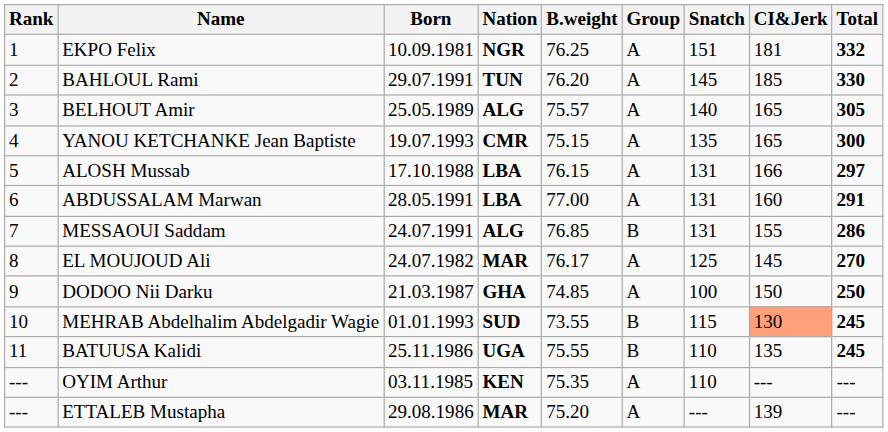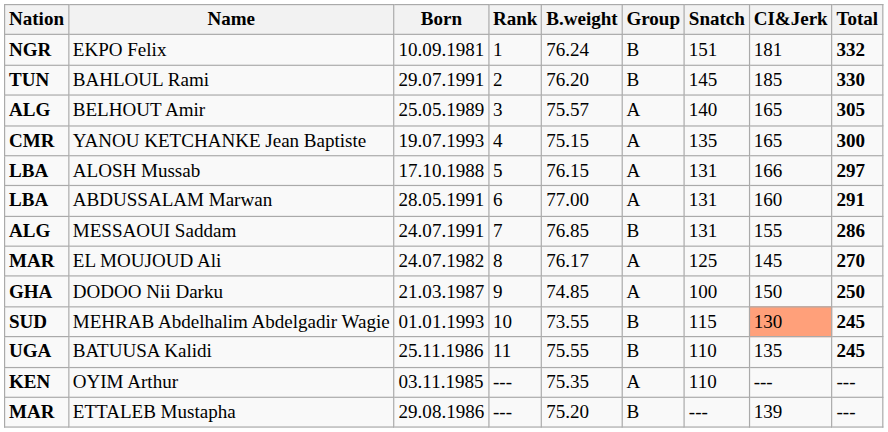 <table class="wikitable">
 <tr>
-<th>Rank</th>
+<th>Nation</th>
 <th>Name</th>
 <th>Born</th>
-<th>Nation</th>
+<th>Rank</th>
 <th>B.weight</th>
 <th>Group</th>
 <th>Snatch</th>
 <th>CI&Jerk</th>
 <th>Total</th>
 </tr>
 <tr>
-<td>1</td>
+<td><strong>NGR</strong></td>
 <td>EKPO Felix</td>
 <td>10.09.1981</td>
-<td><strong>NGR</strong></td>
-<td>76.25</td>
-<td>A</td>
+<td>1</td>
+<td>76.24</td>
+<td>B</td>
 <td>151</td>
 <td>181</td>
 <td><strong>332</strong></td>
 </tr>
 <tr>
-<td>2</td>
+<td><strong>TUN</strong></td>
 <td>BAHLOUL Rami</td>
 <td>29.07.1991</td>
-<td><strong>TUN</strong></td>
+<td>2</td>
 <td>76.20</td>
-<td>A</td>
+<td>B</td>
 <td>145</td>
 <td>185</td>
 <td><strong>330</strong></td>
 </tr>
 <tr>
-<td>3</td>
+<td><strong>ALG</strong></td>
 <td>BELHOUT Amir</td>
 <td>25.05.1989</td>
-<td><strong>ALG</strong></td>
+<td>3</td>
 <td>75.57</td>
 <td>A</td>
 <td>140</td>
 <td>165</td>
 <td><strong>305</strong></td>
 </tr>
 <tr>
-<td>4</td>
+<td><strong>CMR</strong></td>
 <td>YANOU KETCHANKE Jean Baptiste</td>
 <td>19.07.1993</td>
-<td><strong>CMR</strong></td>
+<td>4</td>
 <td>75.15</td>
 <td>A</td>
 <td>135</td>
 <td>165</td>
 <td><strong>300</strong></td>
 </tr>
 <tr>
-<td>5</td>
+<td><strong>LBA</strong></td>
 <td>ALOSH Mussab</td>
 <td>17.10.1988</td>
-<td><strong>LBA</strong></td>
+<td>5</td>
 <td>76.15</td>
 <td>A</td>
 <td>131</td>
 <td>166</td>
 <td><strong>297</strong></td>
 </tr>
 <tr>
-<td>6</td>
+<td><strong>LBA</strong></td>
 <td>ABDUSSALAM Marwan</td>
 <td>28.05.1991</td>
-<td><strong>LBA</strong></td>
+<td>6</td>
 <td>77.00</td>
 <td>A</td>
 <td>131</td>
 <td>160</td>
 <td><strong>291</strong></td>
 </tr>
 <tr>
-<td>7</td>
+<td><strong>ALG</strong></td>
 <td>MESSAOUI Saddam</td>
 <td>24.07.1991</td>
-<td><strong>ALG</strong></td>
+<td>7</td>
 <td>76.85</td>
 <td>B</td>
 <td>131</td>
 <td>155</td>
 <td><strong>286</strong></td>
 </tr>
 <tr>
-<td>8</td>
+<td><strong>MAR</strong></td>
 <td>EL MOUJOUD Ali</td>
 <td>24.07.1982</td>
-<td><strong>MAR</strong></td>
+<td>8</td>
 <td>76.17</td>
 <td>A</td>
 <td>125</td>
 <td>145</td>
 <td><strong>270</strong></td>
 </tr>
 <tr>
-<td>9</td>
+<td><strong>GHA</strong></td>
 <td>DODOO Nii Darku</td>
 <td>21.03.1987</td>
-<td><strong>GHA</strong></td>
+<td>9</td>
 <td>74.85</td>
 <td>A</td>
 <td>100</td>
 <td>150</td>
 <td><strong>250</strong></td>
 </tr>
 <tr>
-<td>10</td>
+<td><strong>SUD</strong></td>
 <td>MEHRAB Abdelhalim Abdelgadir Wagie</td>
 <td>01.01.1993</td>
-<td><strong>SUD</strong></td>
+<td>10</td>
 <td>73.55</td>
 <td>B</td>
 <td>115</td>
 <td style="background: lightsalmon;">130</td>
 <td><strong>245</strong></td>
 </tr>
 <tr>
-<td>11</td>
+<td><strong>UGA</strong></td>
 <td>BATUUSA Kalidi</td>
 <td>25.11.1986</td>
-<td><strong>UGA</strong></td>
+<td>11</td>
 <td>75.55</td>
 <td>B</td>
 <td>110</td>
 <td>135</td>
 <td><strong>245</strong></td>
 </tr>
 <tr>
-<td>---</td>
+<td><strong>KEN</strong></td>
 <td>OYIM Arthur</td>
 <td>03.11.1985</td>
-<td><strong>KEN</strong></td>
+<td>---</td>
 <td>75.35</td>
 <td>A</td>
 <td>110</td>
 <td>---</td>
 <td>---</td>
 </tr>
 <tr>
-<td>---</td>
+<td><strong>MAR</strong></td>
 <td>ETTALEB Mustapha</td>
 <td>29.08.1986</td>
-<td><strong>MAR</strong></td>
+<td>---</td>
 <td>75.20</td>
-<td>A</td>
+<td>B</td>
 <td>---</td>
 <td>139</td>
 <td>---</td>
 </tr>
 </table>
